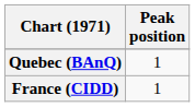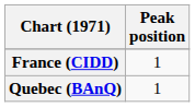 <table class="wikitable sortable plainrowheaders" style="text-align:center">
 <tr>
 <th>Chart (1971)</th>
 <th>Peak<br>position</th>
 </tr>
 <tr>
 </tr>
 <tr>
 </tr>
 <tr>
+<th scope="row">France (<a href='#'>CIDD</a>)</th>
+<td>1</td>
+</tr>
+<tr>
 <th scope="row">Quebec (<a href='#'>BAnQ</a>)</th>
 <td>1</td>
 </tr>
-<tr>
-<th scope="row">France (<a href='#'>CIDD</a>)</th>
-<td>1</td>
-</tr>
 </table>
